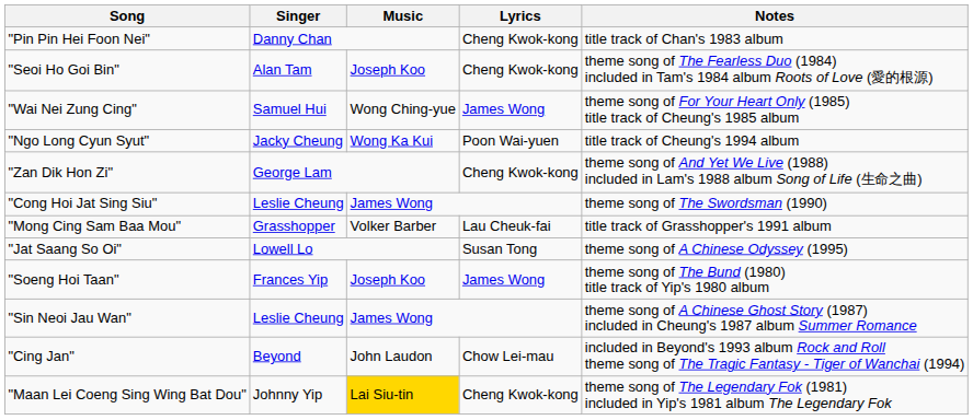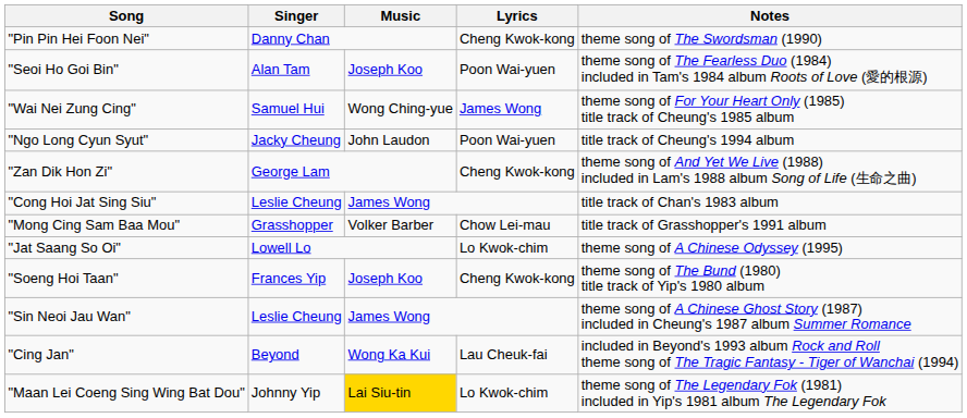 <table class="wikitable">
 <tr>
 <th>Song</th>
 <th>Singer</th>
 <th>Music</th>
 <th>Lyrics</th>
 <th>Notes</th>
 </tr>
 <tr>
 <td>"Pin Pin Hei Foon Nei"<br></td>
 <td colspan=2><a href='#'>Danny Chan</a></td>
 <td>Cheng Kwok-kong</td>
-<td>title track of Chan's 1983 album</td>
+<td>theme song of <em><a href='#'>The Swordsman</a></em> (1990)</td>
 </tr>
 <tr>
 <td>"Seoi Ho Goi Bin"<br></td>
 <td><a href='#'>Alan Tam</a></td>
 <td><a href='#'>Joseph Koo</a></td>
-<td>Cheng Kwok-kong</td>
+<td>Poon Wai-yuen</td>
 <td>theme song of <em><a href='#'>The Fearless Duo</a></em> (1984)<br>included in Tam's 1984 album <em>Roots of Love</em> (愛的根源)</td>
 </tr>
 <tr>
 <td>"Wai Nei Zung Cing"<br></td>
 <td><a href='#'>Samuel Hui</a></td>
 <td>Wong Ching-yue</td>
 <td><a href='#'>James Wong</a></td>
 <td>theme song of <em><a href='#'>For Your Heart Only</a></em> (1985)<br>title track of Cheung's 1985 album</td>
 </tr>
 <tr>
 <td>"Ngo Long Cyun Syut"<br></td>
 <td><a href='#'>Jacky Cheung</a></td>
-<td><a href='#'>Wong Ka Kui</a></td>
+<td>John Laudon</td>
 <td>Poon Wai-yuen</td>
 <td>title track of Cheung's 1994 album</td>
 </tr>
 <tr>
 <td>"Zan Dik Hon Zi"<br></td>
 <td colspan=2><a href='#'>George Lam</a></td>
 <td>Cheng Kwok-kong</td>
 <td>theme song of <em><a href='#'>And Yet We Live</a></em> (1988)<br>included in Lam's 1988 album <em>Song of Life</em> (生命之曲)</td>
 </tr>
 <tr>
 <td>"Cong Hoi Jat Sing Siu"<br></td>
 <td><a href='#'>Leslie Cheung</a></td>
 <td colspan=2><a href='#'>James Wong</a></td>
-<td>theme song of <em><a href='#'>The Swordsman</a></em> (1990)</td>
+<td>title track of Chan's 1983 album</td>
 </tr>
 <tr>
 <td>"Mong Cing Sam Baa Mou"<br></td>
 <td><a href='#'>Grasshopper</a></td>
 <td>Volker Barber</td>
-<td>Lau Cheuk-fai</td>
+<td>Chow Lei-mau</td>
 <td>title track of Grasshopper's 1991 album</td>
 </tr>
 <tr>
 <td>"Jat Saang So Oi"<br></td>
 <td colspan=2><a href='#'>Lowell Lo</a></td>
-<td>Susan Tong</td>
+<td>Lo Kwok-chim</td>
 <td>theme song of <em><a href='#'>A Chinese Odyssey</a></em> (1995)</td>
 </tr>
 <tr>
 <td>"Soeng Hoi Taan"<br></td>
 <td><a href='#'>Frances Yip</a></td>
 <td><a href='#'>Joseph Koo</a></td>
-<td><a href='#'>James Wong</a></td>
+<td>Cheng Kwok-kong</td>
 <td>theme song of <em><a href='#'>The Bund</a></em> (1980)<br>title track of Yip's 1980 album</td>
 </tr>
 <tr>
 <td>"Sin Neoi Jau Wan"<br></td>
 <td><a href='#'>Leslie Cheung</a></td>
 <td colspan=2><a href='#'>James Wong</a></td>
 <td>theme song of <em><a href='#'>A Chinese Ghost Story</a></em> (1987)<br>included in Cheung's 1987 album <em><a href='#'>Summer Romance</a></em></td>
 </tr>
 <tr>
 <td>"Cing Jan"<br></td>
 <td><a href='#'>Beyond</a></td>
-<td>John Laudon</td>
-<td>Chow Lei-mau</td>
+<td><a href='#'>Wong Ka Kui</a></td>
+<td>Lau Cheuk-fai</td>
 <td>included in Beyond's 1993 album <em><a href='#'>Rock and Roll</a></em><br>theme song of <em><a href='#'>The Tragic Fantasy - Tiger of Wanchai</a></em> (1994)</td>
 </tr>
 <tr>
 <td>"Maan Lei Coeng Sing Wing Bat Dou"<br></td>
 <td>Johnny Yip</td>
 <td style="background: gold;">Lai Siu-tin</td>
-<td>Cheng Kwok-kong</td>
+<td>Lo Kwok-chim</td>
 <td>theme song of <em><a href='#'>The Legendary Fok</a></em> (1981)<br>included in Yip's 1981 album <em>The Legendary Fok</em></td>
 </tr>
 </table>
